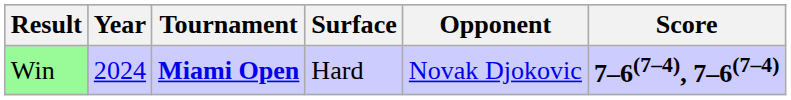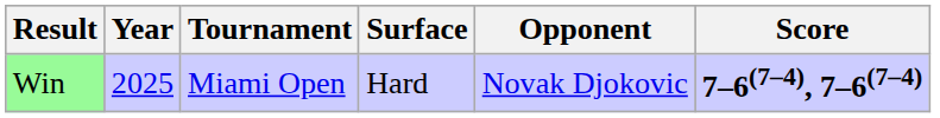 <table class="wikitable">
 <tr>
 <th>Result</th>
 <th>Year</th>
 <th>Tournament</th>
 <th>Surface</th>
 <th>Opponent</th>
 <th class="unsortable">Score</th>
 </tr>
 <tr style="background:#ccccff;">
 <td bgcolor=98fb98>Win</td>
-<td><a href='#'>2024</a></td>
-<td><strong><a href='#'>Miami Open</a></strong></td>
+<td><a href='#'>2025</a></td>
+<td><a href='#'>Miami Open</a></td>
 <td>Hard</td>
 <td> <a href='#'>Novak Djokovic</a></td>
 <td><strong>7–6<sup>(7–4)</sup>, 7–6<sup>(7–4)</sup></strong></td>
 </tr>
 </table>
